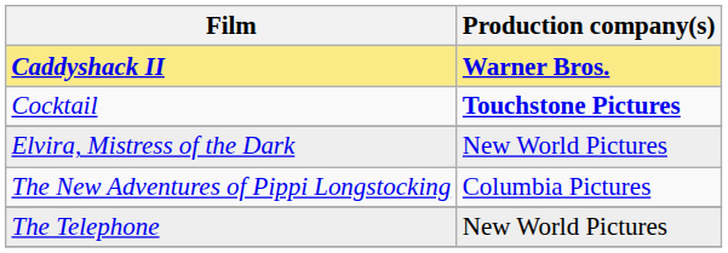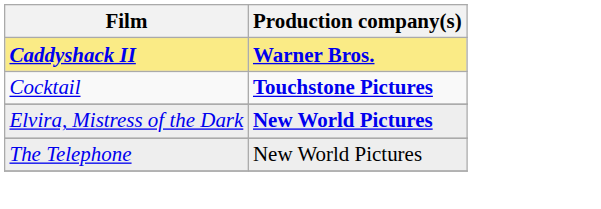 <table class="wikitable">
 <tr>
 <th>Film</th>
 <th>Production company(s)</th>
 </tr>
 <tr style="background:#FAEB86">
 <td><strong><em><a href='#'>Caddyshack II</a></em></strong></td>
 <td><strong><a href='#'>Warner Bros.</a></strong></td>
 </tr>
 <tr>
 <td><em><a href='#'>Cocktail</a></em></td>
 <td><strong><a href='#'>Touchstone Pictures</a></strong></td>
 </tr>
 <tr>
 </tr>
 <tr style="background:#eee;">
 <td><em><a href='#'>Elvira, Mistress of the Dark</a></em></td>
-<td><a href='#'>New World Pictures</a></td>
-</tr>
-<tr>
-<td><em><a href='#'>The New Adventures of Pippi Longstocking</a></em></td>
-<td><a href='#'>Columbia Pictures</a></td>
+<td><strong><a href='#'>New World Pictures</a></strong></td>
 </tr>
 <tr>
 </tr>
 <tr style="background:#eee;">
 <td><em><a href='#'>The Telephone</a></em></td>
 <td>New World Pictures</td>
 </tr>
 <tr>
 </tr>
 </table>
